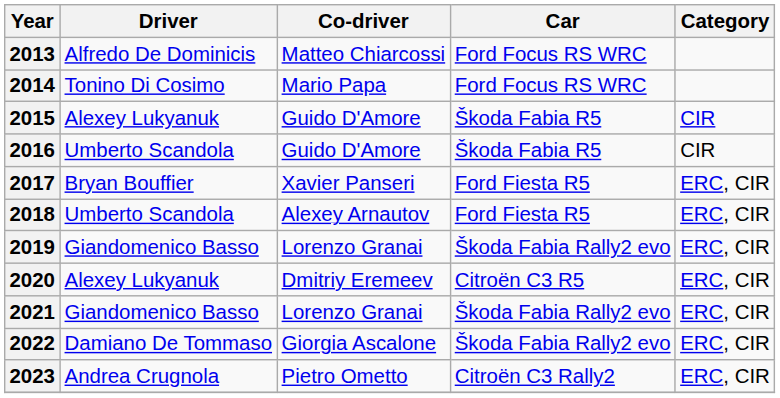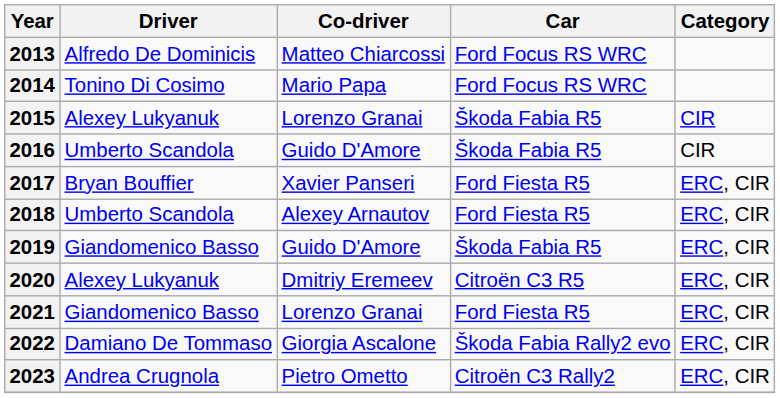 <table class="wikitable" style="font-size: 90%;">
 <tr>
 <th>Year</th>
 <th>Driver</th>
 <th>Co-driver</th>
 <th>Car</th>
 <th>Category</th>
 </tr>
 <tr>
 <th>2013</th>
 <td align=left> <a href='#'>Alfredo De Dominicis</a></td>
 <td align=left> <a href='#'>Matteo Chiarcossi</a></td>
 <td align=left><a href='#'>Ford Focus RS WRC</a></td>
 <td></td>
 </tr>
 <tr>
 <th>2014</th>
 <td align=left> <a href='#'>Tonino Di Cosimo</a></td>
 <td align=left> <a href='#'>Mario Papa</a></td>
 <td align=left><a href='#'>Ford Focus RS WRC</a></td>
 <td></td>
 </tr>
 <tr>
 <th>2015</th>
 <td align=left> <a href='#'>Alexey Lukyanuk</a></td>
-<td align=left> <a href='#'>Guido D'Amore</a></td>
+<td align=left> <a href='#'>Lorenzo Granai</a></td>
 <td align=left><a href='#'>Škoda Fabia R5</a></td>
 <td><a href='#'>CIR</a></td>
 </tr>
 <tr>
 <th>2016</th>
 <td align=left> <a href='#'>Umberto Scandola</a></td>
 <td align=left> <a href='#'>Guido D'Amore</a></td>
 <td align=left><a href='#'>Škoda Fabia R5</a></td>
 <td>CIR</td>
 </tr>
 <tr>
 <th>2017</th>
 <td align=left> <a href='#'>Bryan Bouffier</a></td>
 <td align=left> <a href='#'>Xavier Panseri</a></td>
 <td align=left><a href='#'>Ford Fiesta R5</a></td>
 <td><a href='#'>ERC</a>, CIR</td>
 </tr>
 <tr>
 <th>2018</th>
 <td align=left> <a href='#'>Umberto Scandola</a></td>
 <td align=left> <a href='#'>Alexey Arnautov</a></td>
 <td align=left><a href='#'>Ford Fiesta R5</a></td>
 <td><a href='#'>ERC</a>, CIR</td>
 </tr>
 <tr>
 <th>2019</th>
 <td align=left> <a href='#'>Giandomenico Basso</a></td>
-<td align=left> <a href='#'>Lorenzo Granai</a></td>
-<td align=left><a href='#'>Škoda Fabia Rally2 evo</a></td>
+<td align=left> <a href='#'>Guido D'Amore</a></td>
+<td align=left><a href='#'>Škoda Fabia R5</a></td>
 <td><a href='#'>ERC</a>, CIR</td>
 </tr>
 <tr>
 <th>2020</th>
 <td align=left> <a href='#'>Alexey Lukyanuk</a></td>
 <td align=left> <a href='#'>Dmitriy Eremeev</a></td>
 <td align=left><a href='#'>Citroën C3 R5</a></td>
 <td><a href='#'>ERC</a>, CIR</td>
 </tr>
 <tr>
 <th>2021</th>
 <td align=left> <a href='#'>Giandomenico Basso</a></td>
 <td align=left> <a href='#'>Lorenzo Granai</a></td>
-<td align=left><a href='#'>Škoda Fabia Rally2 evo</a></td>
+<td align=left><a href='#'>Ford Fiesta R5</a></td>
 <td><a href='#'>ERC</a>, CIR</td>
 </tr>
 <tr>
 <th>2022</th>
 <td align=left> <a href='#'>Damiano De Tommaso</a></td>
 <td align=left> <a href='#'>Giorgia Ascalone</a></td>
 <td align=left><a href='#'>Škoda Fabia Rally2 evo</a></td>
 <td><a href='#'>ERC</a>, CIR</td>
 </tr>
 <tr>
 <th>2023</th>
 <td align=left> <a href='#'>Andrea Crugnola</a></td>
 <td align=left> <a href='#'>Pietro Ometto</a></td>
 <td align=left><a href='#'>Citroën C3 Rally2</a></td>
 <td><a href='#'>ERC</a>, CIR</td>
 </tr>
 <tr>
 </tr>
 </table>
